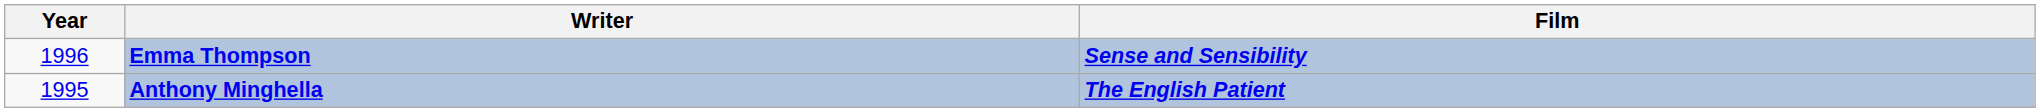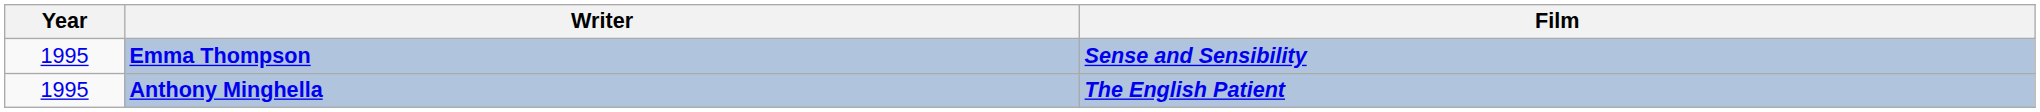 <table class="wikitable" width="95%" cellpadding="5">
 <tr>
 <th width="50"><strong>Year</strong></th>
 <th width="450"><strong>Writer</strong></th>
 <th width="450"><strong>Film</strong></th>
 </tr>
 <tr>
-<td style="text-align:center;"><a href='#'>1996</a> <br></td>
+<td style="text-align:center;"><a href='#'>1995</a> <br></td>
 <td style="background:#B0C4DE;"><strong><a href='#'>Emma Thompson</a></strong></td>
 <td style="background:#B0C4DE;"><strong><em><a href='#'>Sense and Sensibility</a></em></strong></td>
 </tr>
 <tr>
 <td style="text-align:center;"><a href='#'>1995</a> <br></td>
 <td style="background:#B0C4DE;"><strong><a href='#'>Anthony Minghella</a></strong></td>
 <td style="background:#B0C4DE;"><strong><em><a href='#'>The English Patient</a></em></strong></td>
 </tr>
 </table>
